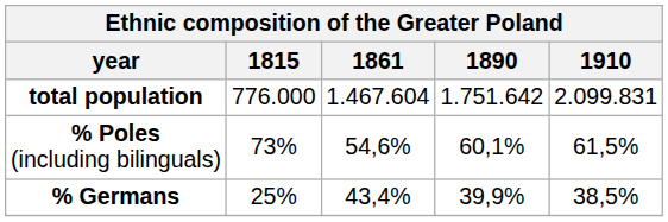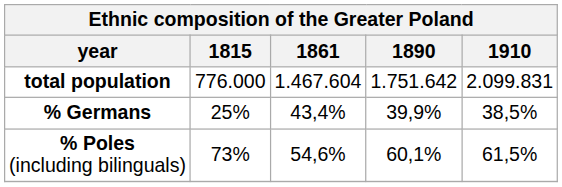 <table class="wikitable"  valign="top">
 <tr bgcolor=white align="center">
 <th bgcolor=#BBCCFF align="left" colspan="5">Ethnic composition of the Greater Poland</th>
 </tr>
 <tr bgcolor=white align="center">
 <th align="center"><strong>year</strong></th>
 <th>1815</th>
 <th>1861</th>
 <th>1890</th>
 <th>1910</th>
 </tr>
 <tr bgcolor=white align="center">
 <td align="center"><strong>total population</strong></td>
 <td>776.000</td>
 <td>1.467.604</td>
 <td>1.751.642</td>
 <td>2.099.831</td>
 </tr>
 <tr bgcolor=white align="center">
+<td align="center"><strong>% Germans</strong></td>
+<td>25%</td>
+<td>43,4%</td>
+<td>39,9%</td>
+<td>38,5%</td>
+</tr>
+<tr bgcolor=white align="center">
 <td align="center"><strong>% Poles</strong> <br>(including bilinguals)<br></td>
 <td>73%</td>
 <td>54,6%</td>
 <td>60,1%</td>
 <td>61,5%</td>
 </tr>
-<tr bgcolor=white align="center">
-<td align="center"><strong>% Germans</strong></td>
-<td>25%</td>
-<td>43,4%</td>
-<td>39,9%</td>
-<td>38,5%</td>
-</tr>
 <tr>
 </tr>
 </table>
